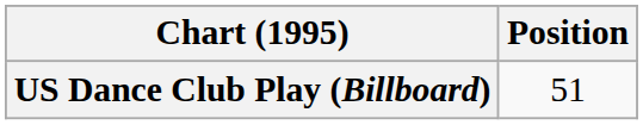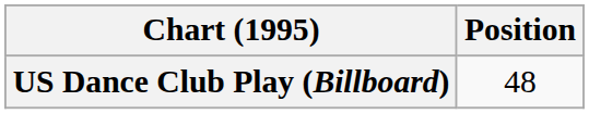 <table class="wikitable plainrowheaders" style="text-align:center">
 <tr>
 <th>Chart (1995)</th>
 <th>Position</th>
 </tr>
 <tr>
 <th scope="row">US Dance Club Play (<em>Billboard</em>)</th>
-<td>51</td>
+<td>48</td>
 </tr>
 </table>
